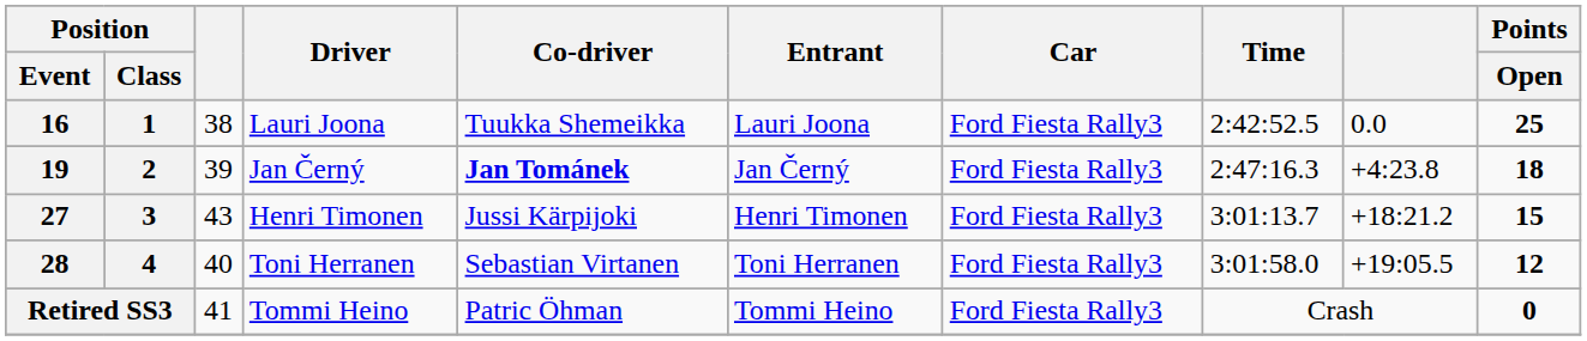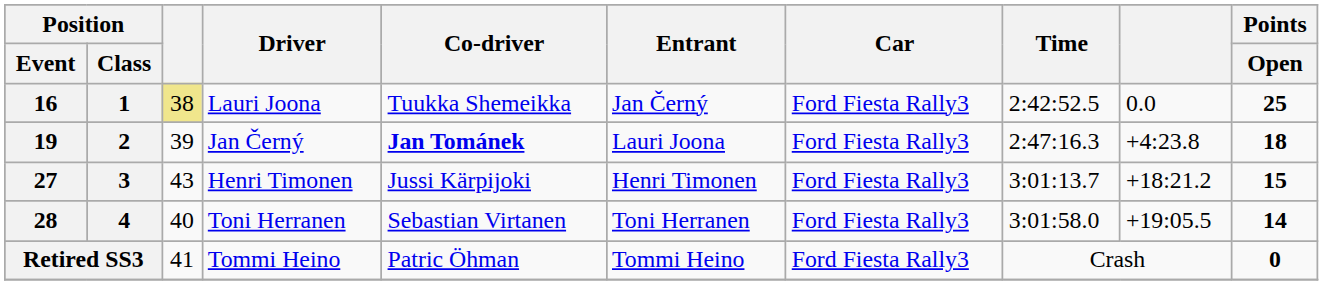 <table class="wikitable" width=85% style="font-size: 85%;">
 <tr>
 <th colspan="2">Position</th>
 <th rowspan="2"></th>
 <th rowspan="2">Driver</th>
 <th rowspan="2">Co-driver</th>
 <th rowspan="2">Entrant</th>
 <th rowspan="2">Car</th>
 <th rowspan="2">Time</th>
 <th rowspan="2"></th>
 <th>Points</th>
 </tr>
 <tr>
 <th>Event</th>
 <th>Class</th>
 <th>Open</th>
 </tr>
 <tr>
 <th>16</th>
 <th>1</th>
-<td align="center">38</td>
+<td align="center" style="background: khaki;">38</td>
 <td><a href='#'>Lauri Joona</a></td>
 <td><a href='#'>Tuukka Shemeikka</a></td>
-<td><a href='#'>Lauri Joona</a></td>
+<td><a href='#'>Jan Černý</a></td>
 <td><a href='#'>Ford Fiesta Rally3</a></td>
 <td>2:42:52.5</td>
 <td>0.0</td>
 <td align="center"><strong>25</strong></td>
 </tr>
 <tr>
 <th>19</th>
 <th>2</th>
 <td align="center">39</td>
 <td><a href='#'>Jan Černý</a></td>
 <td><strong><a href='#'>Jan Tománek</a></strong></td>
-<td><a href='#'>Jan Černý</a></td>
+<td><a href='#'>Lauri Joona</a></td>
 <td><a href='#'>Ford Fiesta Rally3</a></td>
 <td>2:47:16.3</td>
 <td>+4:23.8</td>
 <td align="center"><strong>18</strong></td>
 </tr>
 <tr>
 <th>27</th>
 <th>3</th>
 <td align="center">43</td>
 <td><a href='#'>Henri Timonen</a></td>
 <td><a href='#'>Jussi Kärpijoki</a></td>
 <td><a href='#'>Henri Timonen</a></td>
 <td><a href='#'>Ford Fiesta Rally3</a></td>
 <td>3:01:13.7</td>
 <td>+18:21.2</td>
 <td align="center"><strong>15</strong></td>
 </tr>
 <tr>
 <th>28</th>
 <th>4</th>
 <td align="center">40</td>
 <td><a href='#'>Toni Herranen</a></td>
 <td><a href='#'>Sebastian Virtanen</a></td>
 <td><a href='#'>Toni Herranen</a></td>
 <td><a href='#'>Ford Fiesta Rally3</a></td>
 <td>3:01:58.0</td>
 <td>+19:05.5</td>
-<td align="center"><strong>12</strong></td>
+<td align="center"><strong>14</strong></td>
 </tr>
 <tr>
 <th colspan="2">Retired SS3</th>
 <td align="center">41</td>
 <td><a href='#'>Tommi Heino</a></td>
 <td><a href='#'>Patric Öhman</a></td>
 <td><a href='#'>Tommi Heino</a></td>
 <td><a href='#'>Ford Fiesta Rally3</a></td>
 <td align="center" colspan="2">Crash</td>
 <td align="center"><strong>0</strong></td>
 </tr>
 <tr>
 </tr>
 </table>
